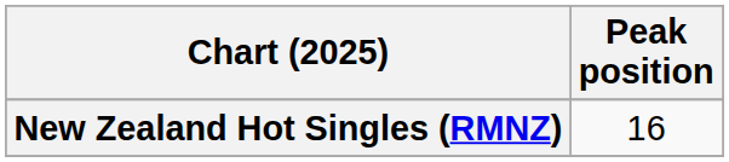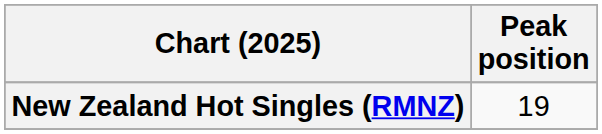 <table class="wikitable sortable plainrowheaders" style="text-align:center">
 <tr>
 <th scope="col">Chart (2025)</th>
 <th scope="col">Peak<br>position</th>
 </tr>
 <tr>
 </tr>
 <tr>
 <th scope="row">New Zealand Hot Singles (<a href='#'>RMNZ</a>)</th>
-<td>16</td>
+<td>19</td>
 </tr>
 <tr>
 </tr>
 <tr>
 </tr>
 <tr>
 </tr>
 </table>
